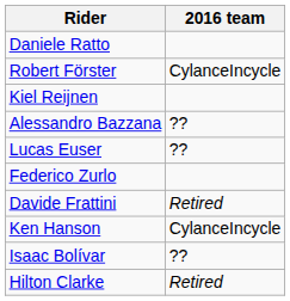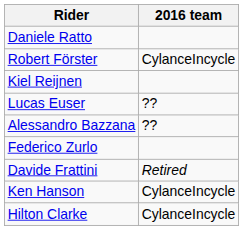 <table class="wikitable">
 <tr>
 <th>Rider</th>
 <th>2016 team</th>
 </tr>
 <tr>
 <td><a href='#'>Daniele Ratto</a></td>
 <td></td>
 </tr>
 <tr>
 <td><a href='#'>Robert Förster</a></td>
 <td>CylanceIncycle</td>
 </tr>
 <tr>
 <td><a href='#'>Kiel Reijnen</a></td>
 <td></td>
 </tr>
 <tr>
-<td><a href='#'>Alessandro Bazzana</a></td>
+<td><a href='#'>Lucas Euser</a></td>
 <td>??</td>
 </tr>
 <tr>
-<td><a href='#'>Lucas Euser</a></td>
+<td><a href='#'>Alessandro Bazzana</a></td>
 <td>??</td>
 </tr>
 <tr>
 <td><a href='#'>Federico Zurlo</a></td>
 <td></td>
 </tr>
 <tr>
 <td><a href='#'>Davide Frattini</a></td>
 <td><em>Retired</em></td>
 </tr>
 <tr>
 <td><a href='#'>Ken Hanson</a></td>
 <td>CylanceIncycle</td>
 </tr>
 <tr>
-<td><a href='#'>Isaac Bolívar</a></td>
-<td>??</td>
-</tr>
-<tr>
 <td><a href='#'>Hilton Clarke</a></td>
-<td><em>Retired</em></td>
+<td>CylanceIncycle</td>
 </tr>
 </table>
